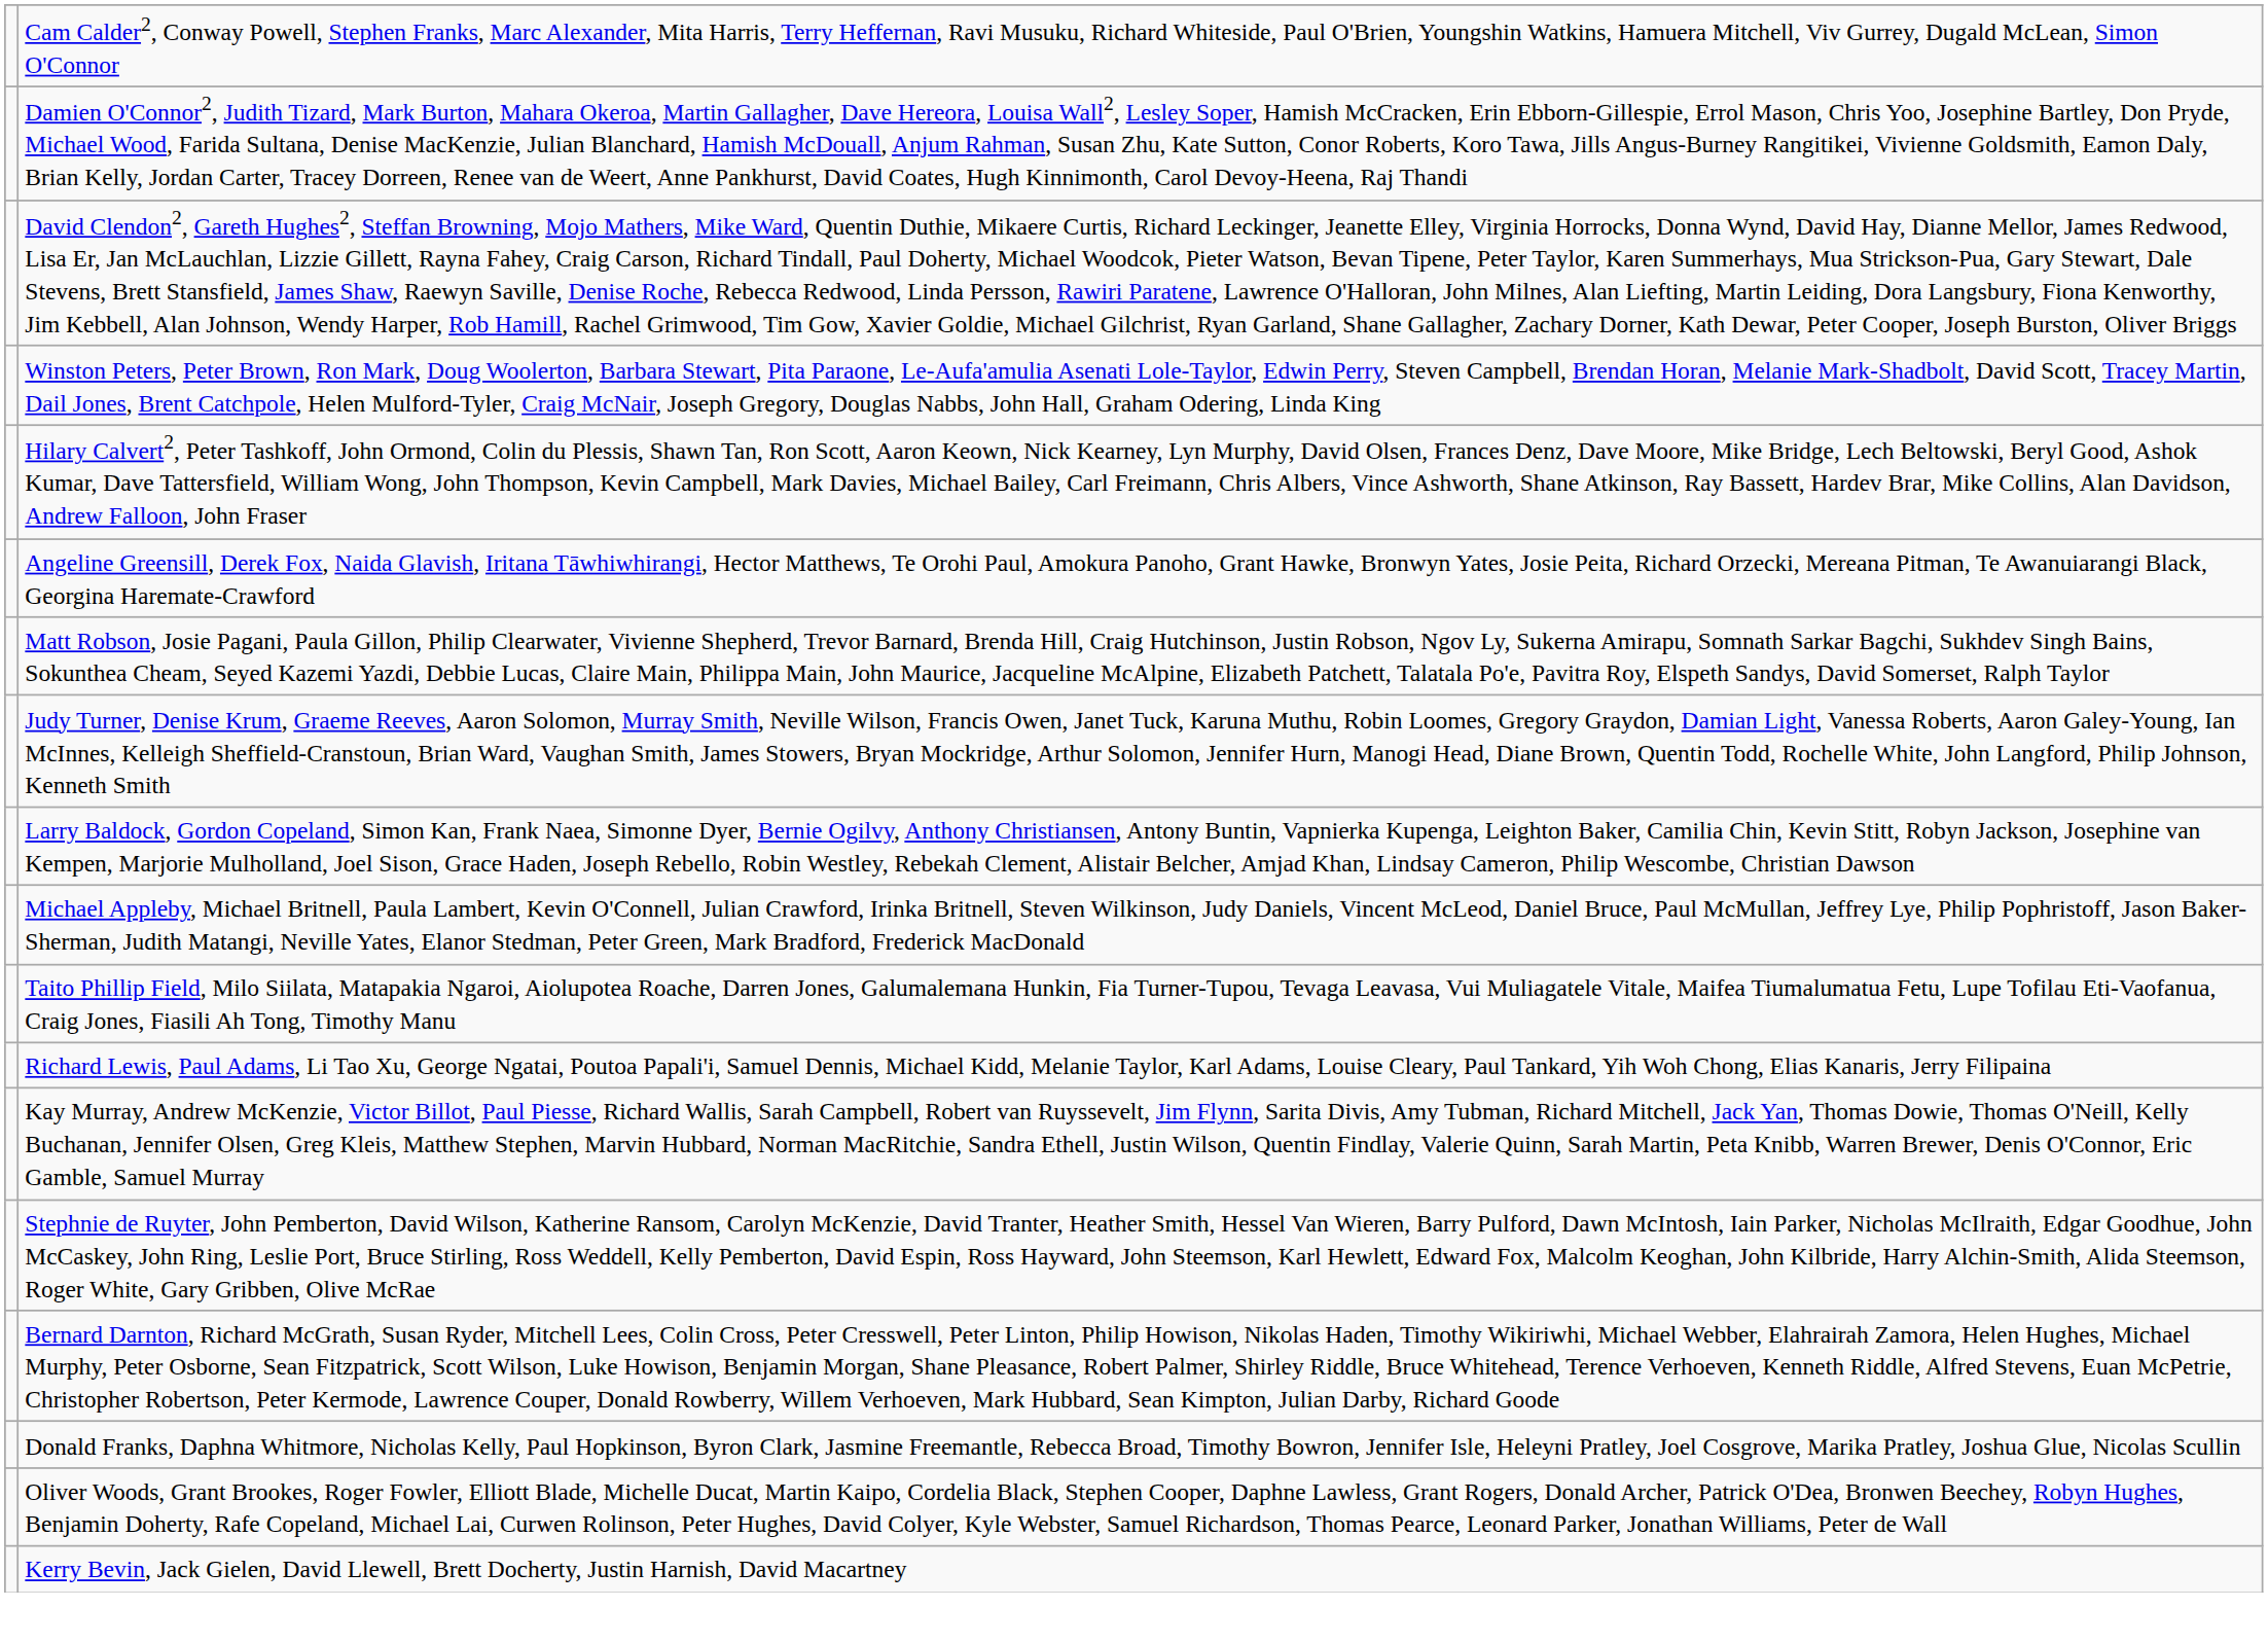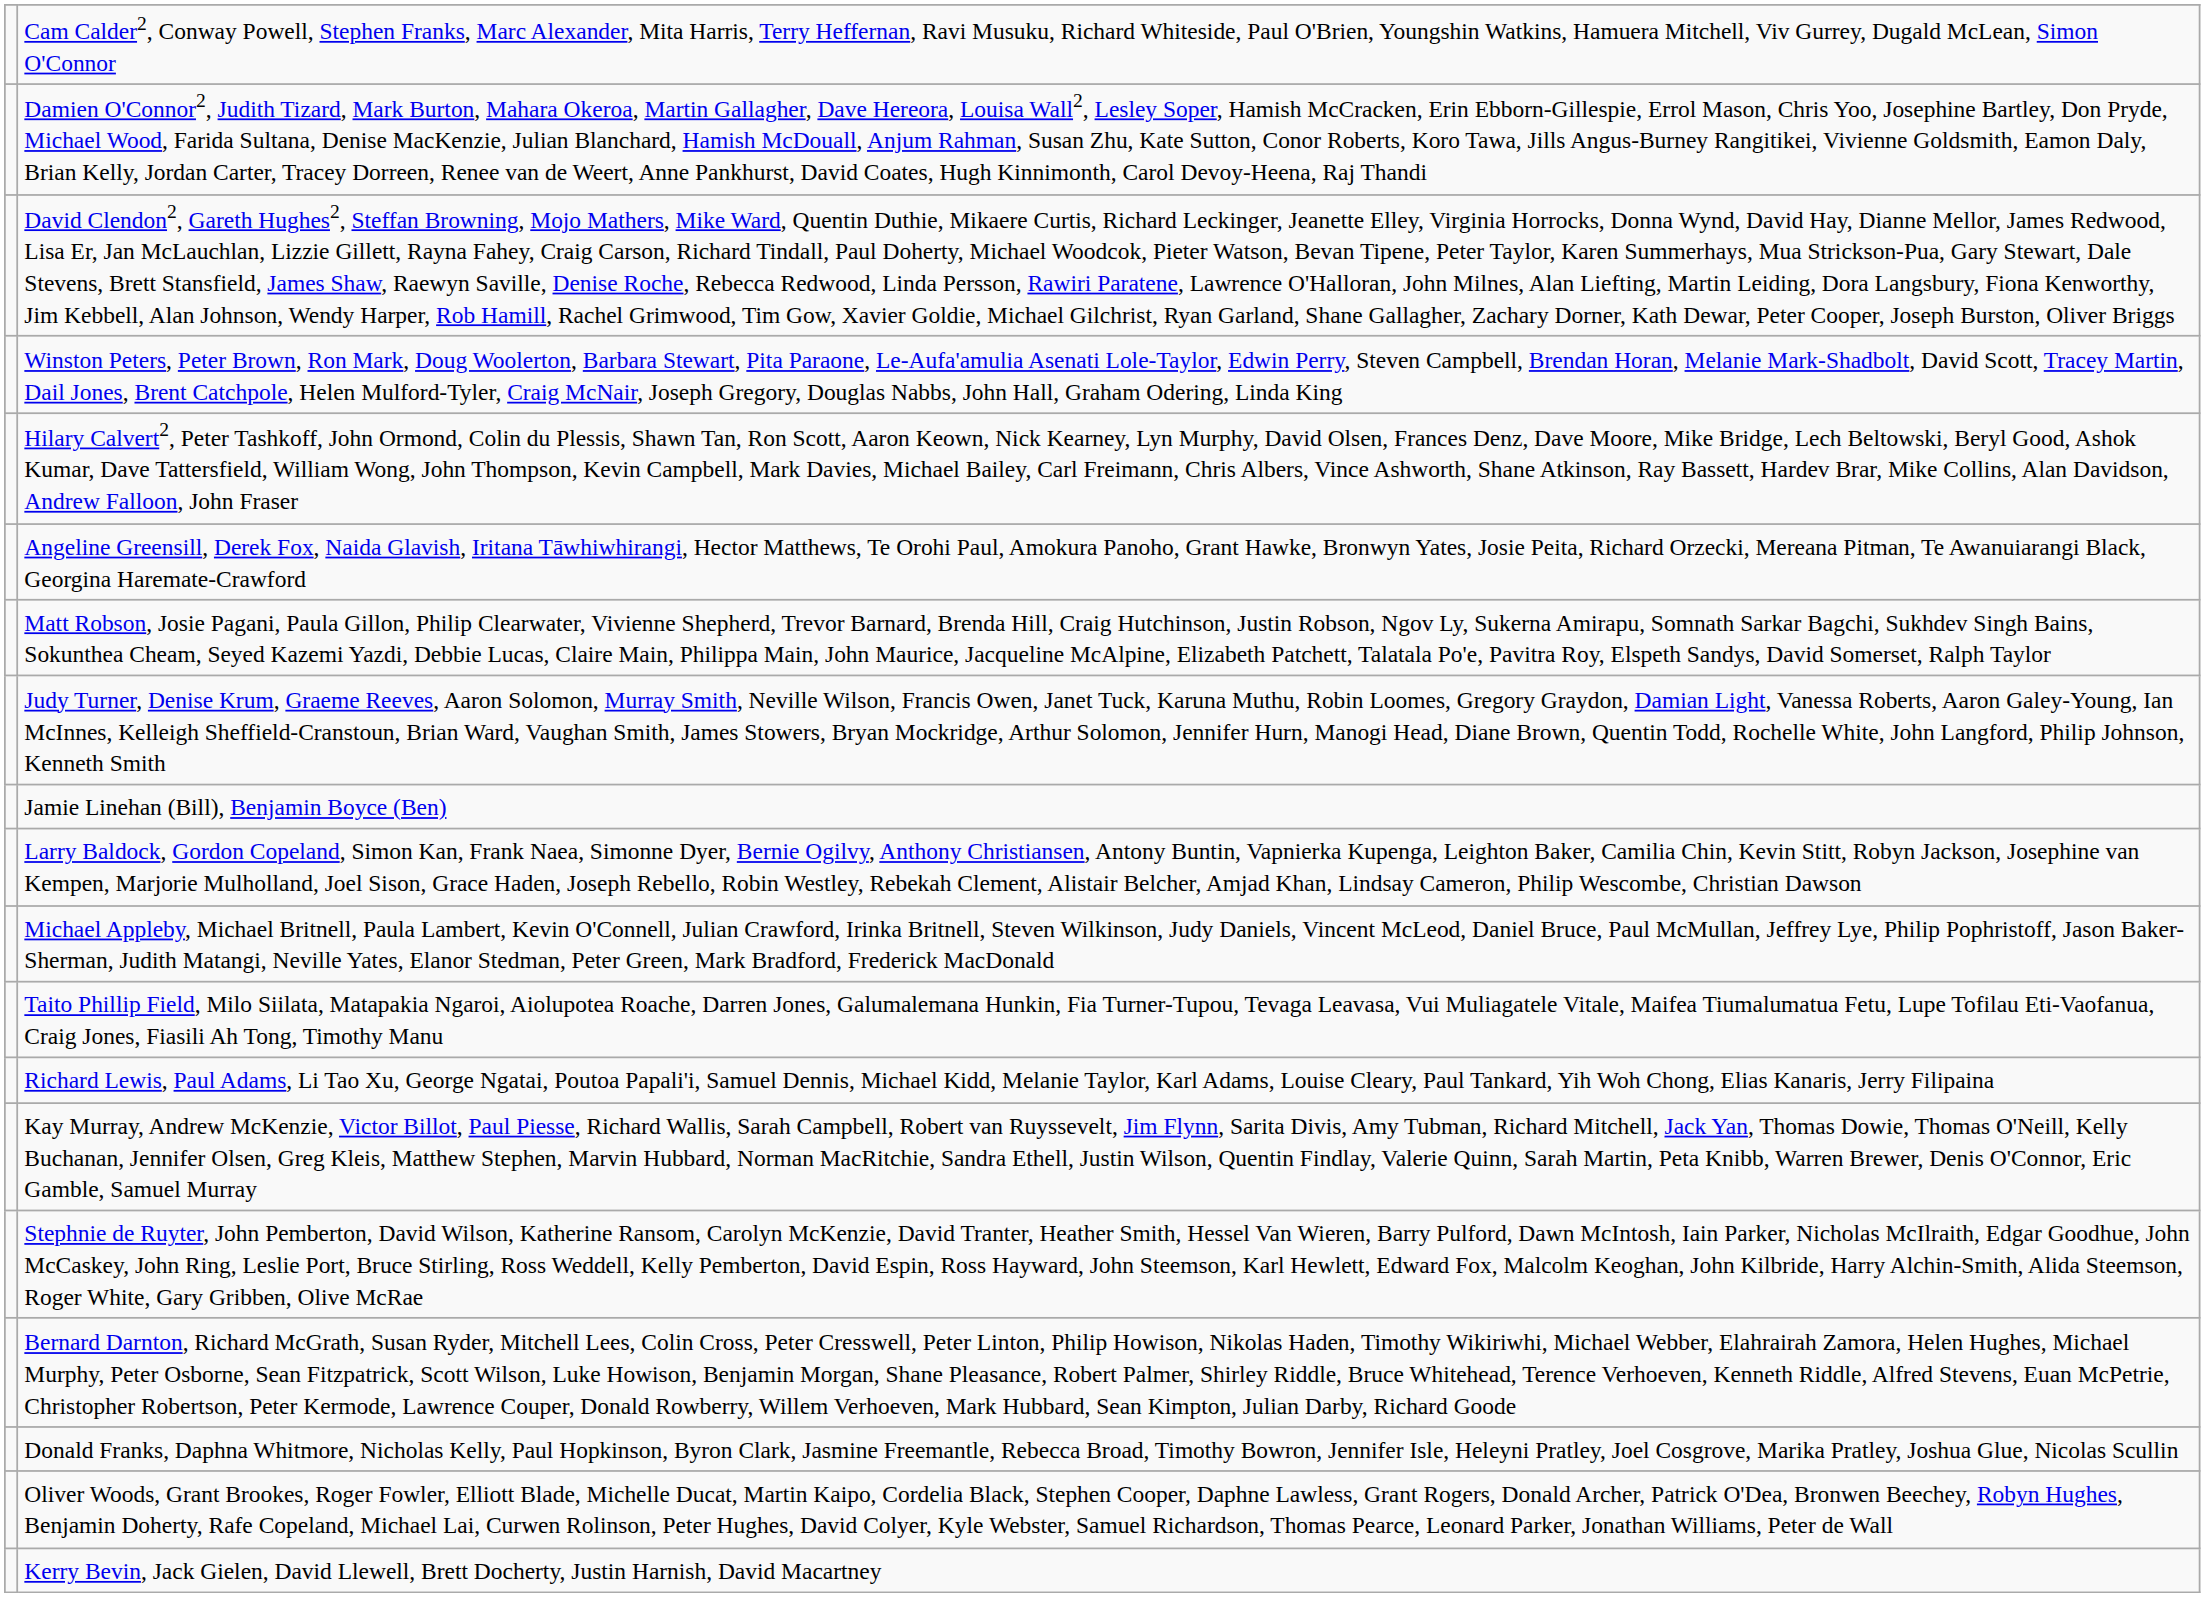 <table class=wikitable>
 <tr>
 <td></td>
 <td><small><a href='#'>Cam Calder</a><sup>2</sup>, Conway Powell, <a href='#'>Stephen Franks</a>, <a href='#'>Marc Alexander</a>, Mita Harris, <a href='#'>Terry Heffernan</a>, Ravi Musuku, Richard Whiteside, Paul O'Brien, Youngshin Watkins, Hamuera Mitchell, Viv Gurrey, Dugald McLean, <a href='#'>Simon O'Connor</a></small></td>
 </tr>
 <tr>
 <td></td>
 <td><small><a href='#'>Damien O'Connor</a><sup>2</sup>, <a href='#'>Judith Tizard</a>, <a href='#'>Mark Burton</a>, <a href='#'>Mahara Okeroa</a>, <a href='#'>Martin Gallagher</a>, <a href='#'>Dave Hereora</a>, <a href='#'>Louisa Wall</a><sup>2</sup>, <a href='#'>Lesley Soper</a>, Hamish McCracken, Erin Ebborn-Gillespie, Errol Mason, Chris Yoo, Josephine Bartley, Don Pryde, <a href='#'>Michael Wood</a>, Farida Sultana, Denise MacKenzie, Julian Blanchard, <a href='#'>Hamish McDouall</a>, <a href='#'>Anjum Rahman</a>, Susan Zhu, Kate Sutton, Conor Roberts, Koro Tawa, Jills Angus-Burney Rangitikei, Vivienne Goldsmith, Eamon Daly, Brian Kelly, Jordan Carter, Tracey Dorreen, Renee van de Weert, Anne Pankhurst, David Coates, Hugh Kinnimonth, Carol Devoy-Heena, Raj Thandi</small></td>
 </tr>
 <tr>
 <td></td>
 <td><small><a href='#'>David Clendon</a><sup>2</sup>, <a href='#'>Gareth Hughes</a><sup>2</sup>, <a href='#'>Steffan Browning</a>, <a href='#'>Mojo Mathers</a>, <a href='#'>Mike Ward</a>, Quentin Duthie, Mikaere Curtis, Richard Leckinger, Jeanette Elley, Virginia Horrocks, Donna Wynd, David Hay, Dianne Mellor, James Redwood, Lisa Er, Jan McLauchlan, Lizzie Gillett, Rayna Fahey, Craig Carson, Richard Tindall, Paul Doherty, Michael Woodcok, Pieter Watson, Bevan Tipene, Peter Taylor, Karen Summerhays, Mua Strickson-Pua, Gary Stewart, Dale Stevens, Brett Stansfield, <a href='#'>James Shaw</a>, Raewyn Saville, <a href='#'>Denise Roche</a>, Rebecca Redwood, Linda Persson, <a href='#'>Rawiri Paratene</a>, Lawrence O'Halloran, John Milnes, Alan Liefting, Martin Leiding, Dora Langsbury, Fiona Kenworthy, Jim Kebbell, Alan Johnson, Wendy Harper, <a href='#'>Rob Hamill</a>, Rachel Grimwood, Tim Gow, Xavier Goldie, Michael Gilchrist, Ryan Garland, Shane Gallagher, Zachary Dorner, Kath Dewar, Peter Cooper, Joseph Burston, Oliver Briggs</small></td>
 </tr>
 <tr>
 <td></td>
 <td><small><a href='#'>Winston Peters</a>, <a href='#'>Peter Brown</a>, <a href='#'>Ron Mark</a>, <a href='#'>Doug Woolerton</a>, <a href='#'>Barbara Stewart</a>, <a href='#'>Pita Paraone</a>, <a href='#'>Le-Aufa'amulia Asenati Lole-Taylor</a>, <a href='#'>Edwin Perry</a>, Steven Campbell, <a href='#'>Brendan Horan</a>, <a href='#'>Melanie Mark-Shadbolt</a>, David Scott, <a href='#'>Tracey Martin</a>, <a href='#'>Dail Jones</a>, <a href='#'>Brent Catchpole</a>, Helen Mulford-Tyler, <a href='#'>Craig McNair</a>, Joseph Gregory, Douglas Nabbs, John Hall, Graham Odering, Linda King</small></td>
 </tr>
 <tr>
 <td></td>
 <td><small><a href='#'>Hilary Calvert</a><sup>2</sup>, Peter Tashkoff, John Ormond, Colin du Plessis, Shawn Tan, Ron Scott, Aaron Keown, Nick Kearney, Lyn Murphy, David Olsen, Frances Denz, Dave Moore, Mike Bridge, Lech Beltowski, Beryl Good, Ashok Kumar, Dave Tattersfield, William Wong, John Thompson, Kevin Campbell, Mark Davies, Michael Bailey, Carl Freimann, Chris Albers, Vince Ashworth, Shane Atkinson, Ray Bassett, Hardev Brar, Mike Collins, Alan Davidson, <a href='#'>Andrew Falloon</a>, John Fraser</small></td>
 </tr>
 <tr>
 <td></td>
 <td><small><a href='#'>Angeline Greensill</a>, <a href='#'>Derek Fox</a>, <a href='#'>Naida Glavish</a>, <a href='#'>Iritana Tāwhiwhirangi</a>, Hector Matthews, Te Orohi Paul, Amokura Panoho, Grant Hawke, Bronwyn Yates, Josie Peita, Richard Orzecki, Mereana Pitman, Te Awanuiarangi Black, Georgina Haremate-Crawford</small></td>
 </tr>
 <tr>
 <td></td>
 <td><small><a href='#'>Matt Robson</a>, Josie Pagani, Paula Gillon, Philip Clearwater, Vivienne Shepherd, Trevor Barnard, Brenda Hill, Craig Hutchinson, Justin Robson, Ngov Ly, Sukerna Amirapu, Somnath Sarkar Bagchi, Sukhdev Singh Bains, Sokunthea Cheam, Seyed Kazemi Yazdi, Debbie Lucas, Claire Main, Philippa Main, John Maurice, Jacqueline McAlpine, Elizabeth Patchett, Talatala Po'e, Pavitra Roy, Elspeth Sandys, David Somerset, Ralph Taylor</small></td>
 </tr>
 <tr>
 <td></td>
 <td><small><a href='#'>Judy Turner</a>, <a href='#'>Denise Krum</a>, <a href='#'>Graeme Reeves</a>, Aaron Solomon, <a href='#'>Murray Smith</a>, Neville Wilson, Francis Owen, Janet Tuck, Karuna Muthu, Robin Loomes, Gregory Graydon, <a href='#'>Damian Light</a>, Vanessa Roberts, Aaron Galey-Young, Ian McInnes, Kelleigh Sheffield-Cranstoun, Brian Ward, Vaughan Smith, James Stowers, Bryan Mockridge, Arthur Solomon, Jennifer Hurn, Manogi Head, Diane Brown, Quentin Todd, Rochelle White, John Langford, Philip Johnson, Kenneth Smith</small></td>
+</tr>
+<tr>
+<td></td>
+<td><small>Jamie Linehan (Bill), <a href='#'>Benjamin Boyce (Ben)</a></small></td>
 </tr>
 <tr>
 <td></td>
 <td><small><a href='#'>Larry Baldock</a>, <a href='#'>Gordon Copeland</a>, Simon Kan, Frank Naea, Simonne Dyer, <a href='#'>Bernie Ogilvy</a>, <a href='#'>Anthony Christiansen</a>, Antony Buntin, Vapnierka Kupenga, Leighton Baker, Camilia Chin, Kevin Stitt, Robyn Jackson, Josephine van Kempen, Marjorie Mulholland, Joel Sison, Grace Haden, Joseph Rebello, Robin Westley, Rebekah Clement, Alistair Belcher, Amjad Khan, Lindsay Cameron, Philip Wescombe, Christian Dawson</small></td>
 </tr>
 <tr>
 <td></td>
 <td><small><a href='#'>Michael Appleby</a>, Michael Britnell, Paula Lambert, Kevin O'Connell, Julian Crawford, Irinka Britnell, Steven Wilkinson, Judy Daniels, Vincent McLeod, Daniel Bruce, Paul McMullan, Jeffrey Lye, Philip Pophristoff, Jason Baker-Sherman, Judith Matangi, Neville Yates, Elanor Stedman, Peter Green, Mark Bradford, Frederick MacDonald</small></td>
 </tr>
 <tr>
 <td></td>
 <td><small><a href='#'>Taito Phillip Field</a>, Milo Siilata, Matapakia Ngaroi, Aiolupotea Roache, Darren Jones, Galumalemana Hunkin, Fia Turner-Tupou, Tevaga Leavasa, Vui Muliagatele Vitale, Maifea Tiumalumatua Fetu, Lupe Tofilau Eti-Vaofanua, Craig Jones, Fiasili Ah Tong, Timothy Manu</small></td>
 </tr>
 <tr>
 <td></td>
 <td><small><a href='#'>Richard Lewis</a>, <a href='#'>Paul Adams</a>, Li Tao Xu, George Ngatai, Poutoa Papali'i, Samuel Dennis, Michael Kidd, Melanie Taylor, Karl Adams, Louise Cleary, Paul Tankard, Yih Woh Chong, Elias Kanaris, Jerry Filipaina</small></td>
 </tr>
 <tr>
 <td></td>
 <td><small>Kay Murray, Andrew McKenzie, <a href='#'>Victor Billot</a>, <a href='#'>Paul Piesse</a>, Richard Wallis, Sarah Campbell, Robert van Ruyssevelt, <a href='#'>Jim Flynn</a>, Sarita Divis, Amy Tubman, Richard Mitchell, <a href='#'>Jack Yan</a>, Thomas Dowie, Thomas O'Neill, Kelly Buchanan, Jennifer Olsen, Greg Kleis, Matthew Stephen, Marvin Hubbard, Norman MacRitchie, Sandra Ethell, Justin Wilson, Quentin Findlay, Valerie Quinn, Sarah Martin, Peta Knibb, Warren Brewer, Denis O'Connor, Eric Gamble, Samuel Murray</small></td>
 </tr>
 <tr>
 <td></td>
 <td><small><a href='#'>Stephnie de Ruyter</a>, John Pemberton, David Wilson, Katherine Ransom, Carolyn McKenzie, David Tranter, Heather Smith, Hessel Van Wieren, Barry Pulford, Dawn McIntosh, Iain Parker, Nicholas McIlraith, Edgar Goodhue, John McCaskey, John Ring, Leslie Port, Bruce Stirling, Ross Weddell, Kelly Pemberton, David Espin, Ross Hayward, John Steemson, Karl Hewlett, Edward Fox, Malcolm Keoghan, John Kilbride, Harry Alchin-Smith, Alida Steemson, Roger White, Gary Gribben, Olive McRae</small></td>
 </tr>
 <tr>
 <td></td>
 <td><small><a href='#'>Bernard Darnton</a>, Richard McGrath, Susan Ryder, Mitchell Lees, Colin Cross, Peter Cresswell, Peter Linton, Philip Howison, Nikolas Haden, Timothy Wikiriwhi, Michael Webber, Elahrairah Zamora, Helen Hughes, Michael Murphy, Peter Osborne, Sean Fitzpatrick, Scott Wilson, Luke Howison, Benjamin Morgan, Shane Pleasance, Robert Palmer, Shirley Riddle, Bruce Whitehead, Terence Verhoeven, Kenneth Riddle, Alfred Stevens, Euan McPetrie, Christopher Robertson, Peter Kermode, Lawrence Couper, Donald Rowberry, Willem Verhoeven, Mark Hubbard, Sean Kimpton, Julian Darby, Richard Goode</small></td>
 </tr>
 <tr>
 <td></td>
 <td><small>Donald Franks, Daphna Whitmore, Nicholas Kelly, Paul Hopkinson, Byron Clark, Jasmine Freemantle, Rebecca Broad, Timothy Bowron, Jennifer Isle, Heleyni Pratley, Joel Cosgrove, Marika Pratley, Joshua Glue, Nicolas Scullin</small></td>
 </tr>
 <tr>
 <td></td>
 <td><small>Oliver Woods, Grant Brookes, Roger Fowler, Elliott Blade, Michelle Ducat, Martin Kaipo, Cordelia Black, Stephen Cooper, Daphne Lawless, Grant Rogers, Donald Archer, Patrick O'Dea, Bronwen Beechey, <a href='#'>Robyn Hughes</a>, Benjamin Doherty, Rafe Copeland, Michael Lai, Curwen Rolinson, Peter Hughes, David Colyer, Kyle Webster, Samuel Richardson, Thomas Pearce, Leonard Parker, Jonathan Williams, Peter de Wall</small></td>
 </tr>
 <tr>
 <td></td>
 <td><small><a href='#'>Kerry Bevin</a>, Jack Gielen, David Llewell, Brett Docherty, Justin Harnish, David Macartney</small></td>
 </tr>
 </table>
